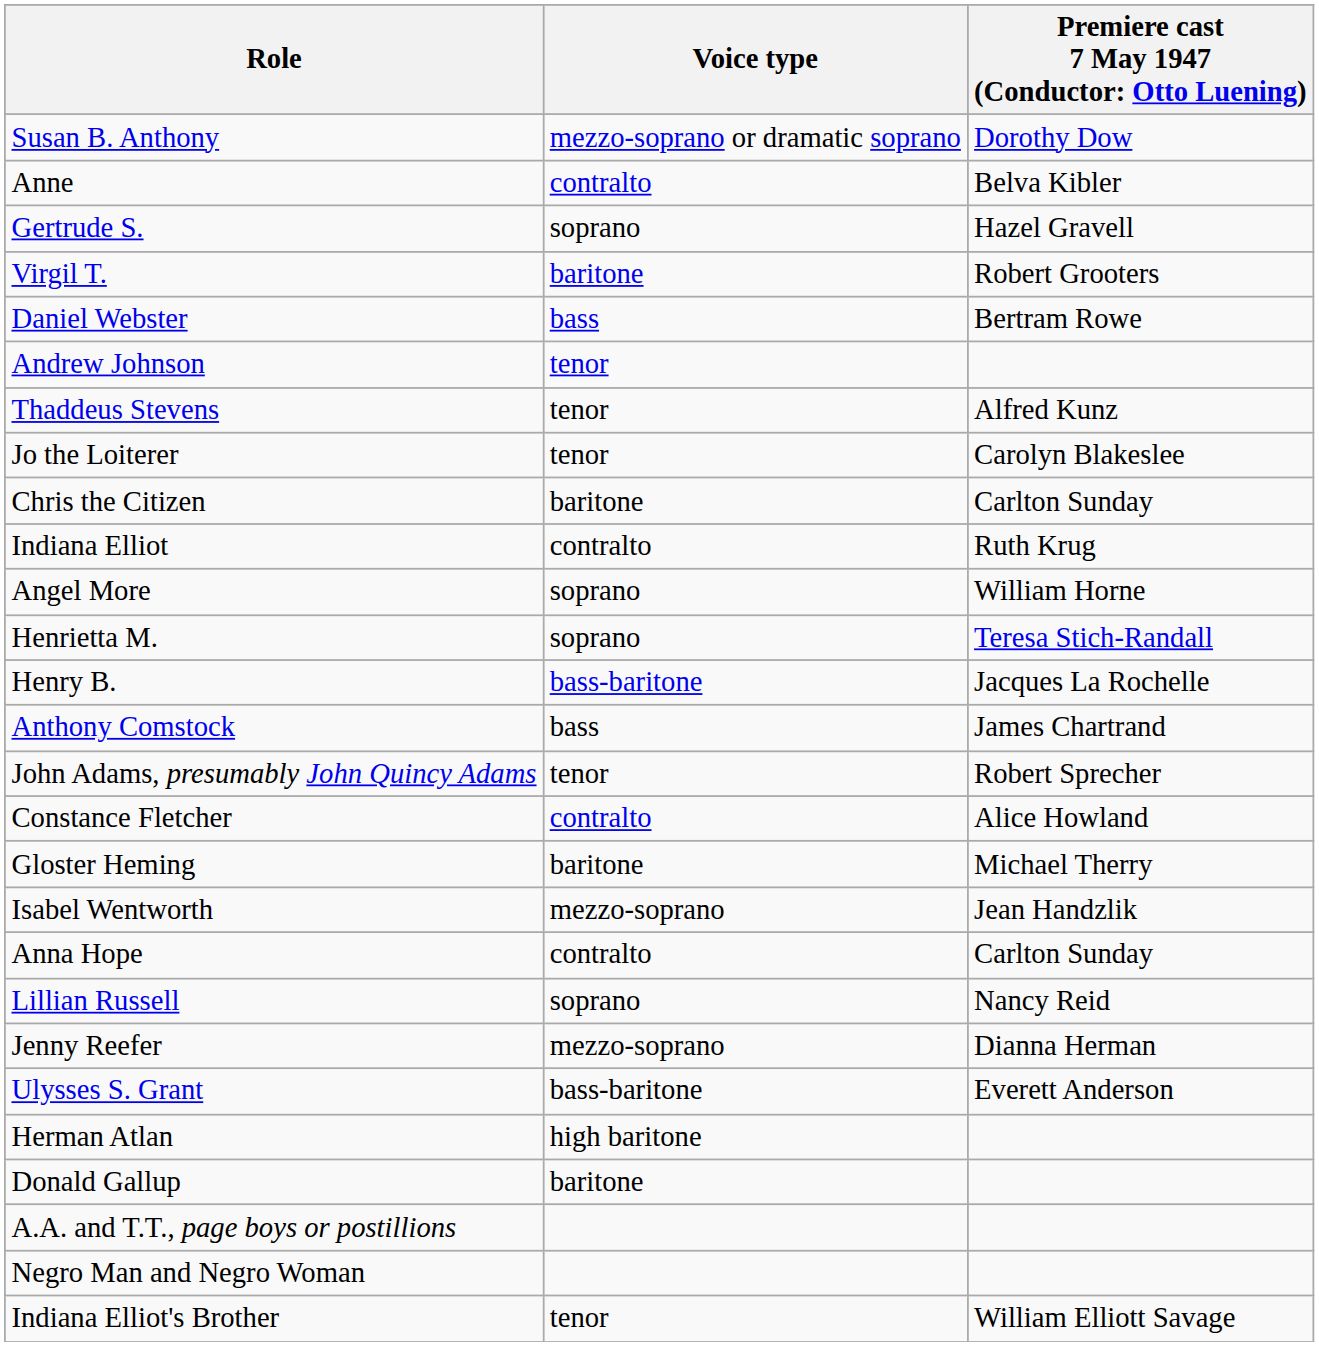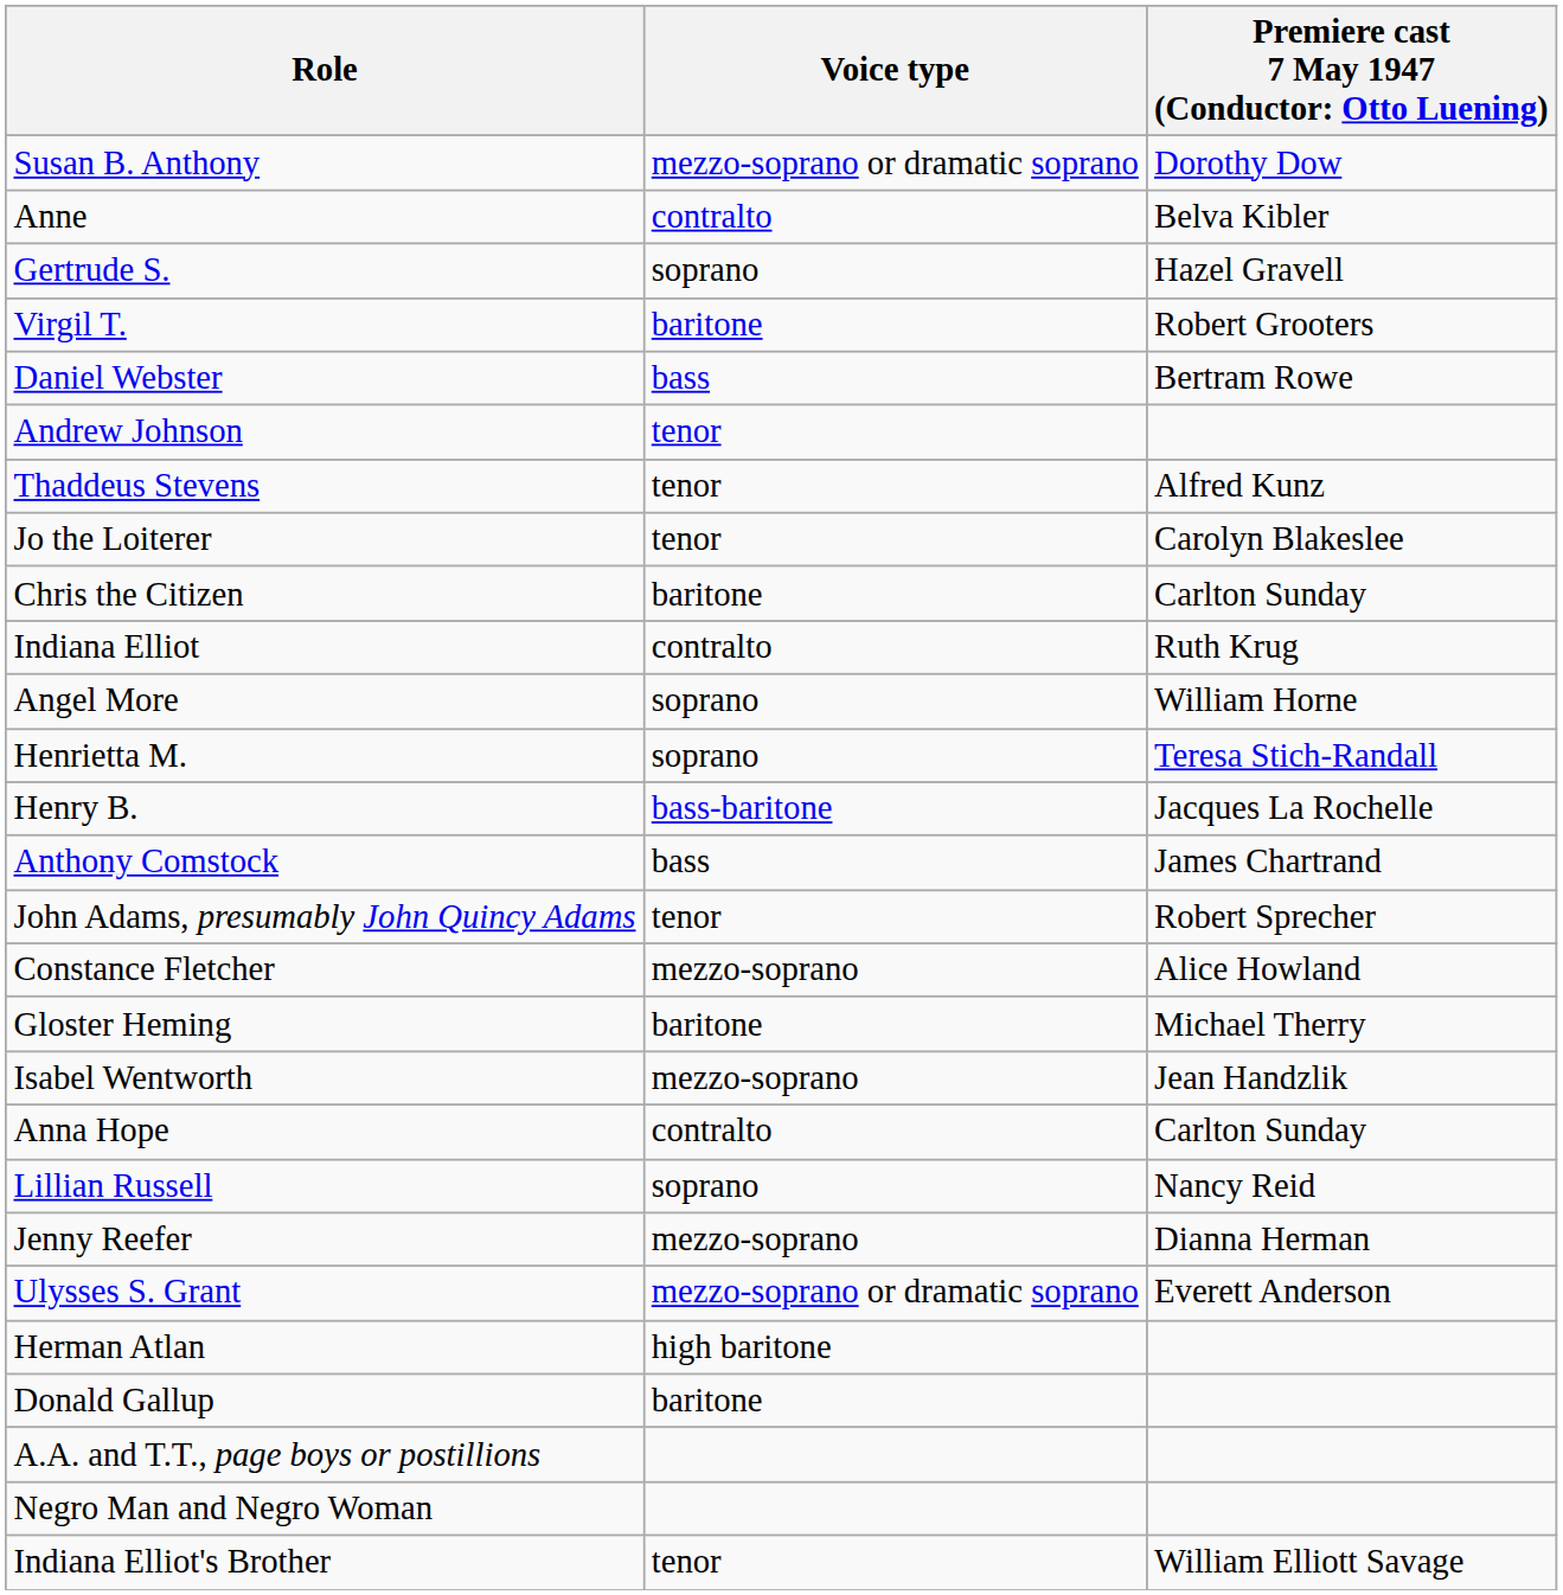 <table class="wikitable">
 <tr>
 <th>Role</th>
 <th>Voice type</th>
 <th>Premiere cast<br>7 May 1947<br>(Conductor: <a href='#'>Otto Luening</a>)</th>
 </tr>
 <tr>
 <td><a href='#'>Susan B. Anthony</a></td>
 <td><a href='#'>mezzo-soprano</a> or dramatic <a href='#'>soprano</a></td>
 <td><a href='#'>Dorothy Dow</a></td>
 </tr>
 <tr>
 <td>Anne</td>
 <td><a href='#'>contralto</a></td>
 <td>Belva Kibler</td>
 </tr>
 <tr>
 <td><a href='#'>Gertrude S.</a></td>
 <td>soprano</td>
 <td>Hazel Gravell</td>
 </tr>
 <tr>
 <td><a href='#'>Virgil T.</a></td>
 <td><a href='#'>baritone</a></td>
 <td>Robert Grooters</td>
 </tr>
 <tr>
 <td><a href='#'>Daniel Webster</a></td>
 <td><a href='#'>bass</a></td>
 <td>Bertram Rowe</td>
 </tr>
 <tr>
 <td><a href='#'>Andrew Johnson</a></td>
 <td><a href='#'>tenor</a></td>
 <td></td>
 </tr>
 <tr>
 <td><a href='#'>Thaddeus Stevens</a></td>
 <td>tenor</td>
 <td>Alfred Kunz</td>
 </tr>
 <tr>
 <td>Jo the Loiterer</td>
 <td>tenor</td>
 <td>Carolyn Blakeslee</td>
 </tr>
 <tr>
 <td>Chris the Citizen</td>
 <td>baritone</td>
 <td>Carlton Sunday</td>
 </tr>
 <tr>
 <td>Indiana Elliot</td>
 <td>contralto</td>
 <td>Ruth Krug</td>
 </tr>
 <tr>
 <td>Angel More</td>
 <td>soprano</td>
 <td>William Horne</td>
 </tr>
 <tr>
 <td>Henrietta M.</td>
 <td>soprano</td>
 <td><a href='#'>Teresa Stich-Randall</a></td>
 </tr>
 <tr>
 <td>Henry B.</td>
 <td><a href='#'>bass-baritone</a></td>
 <td>Jacques La Rochelle</td>
 </tr>
 <tr>
 <td><a href='#'>Anthony Comstock</a></td>
 <td>bass</td>
 <td>James Chartrand</td>
 </tr>
 <tr>
 <td>John Adams, <em>presumably <a href='#'>John Quincy Adams</a></em></td>
 <td>tenor</td>
 <td>Robert Sprecher</td>
 </tr>
 <tr>
 <td>Constance Fletcher</td>
-<td><a href='#'>contralto</a></td>
+<td>mezzo-soprano</td>
 <td>Alice Howland</td>
 </tr>
 <tr>
 <td>Gloster Heming</td>
 <td>baritone</td>
 <td>Michael Therry</td>
 </tr>
 <tr>
 <td>Isabel Wentworth</td>
 <td>mezzo-soprano</td>
 <td>Jean Handzlik</td>
 </tr>
 <tr>
 <td>Anna Hope</td>
 <td>contralto</td>
 <td>Carlton Sunday</td>
 </tr>
 <tr>
 <td><a href='#'>Lillian Russell</a></td>
 <td>soprano</td>
 <td>Nancy Reid</td>
 </tr>
 <tr>
 <td>Jenny Reefer</td>
 <td>mezzo-soprano</td>
 <td>Dianna Herman</td>
 </tr>
 <tr>
 <td><a href='#'>Ulysses S. Grant</a></td>
-<td>bass-baritone</td>
+<td><a href='#'>mezzo-soprano</a> or dramatic <a href='#'>soprano</a></td>
 <td>Everett Anderson</td>
 </tr>
 <tr>
 <td>Herman Atlan</td>
 <td>high baritone</td>
 <td></td>
 </tr>
 <tr>
 <td>Donald Gallup</td>
 <td>baritone</td>
 <td></td>
 </tr>
 <tr>
 <td>A.A. and T.T., <em>page boys or postillions</em></td>
 <td></td>
 <td></td>
 </tr>
 <tr>
 <td>Negro Man and Negro Woman</td>
 <td></td>
 <td></td>
 </tr>
 <tr>
 <td>Indiana Elliot's Brother</td>
 <td>tenor</td>
 <td>William Elliott Savage</td>
 </tr>
 </table>
